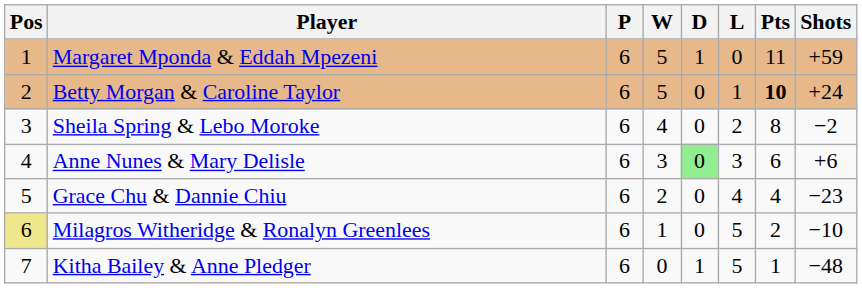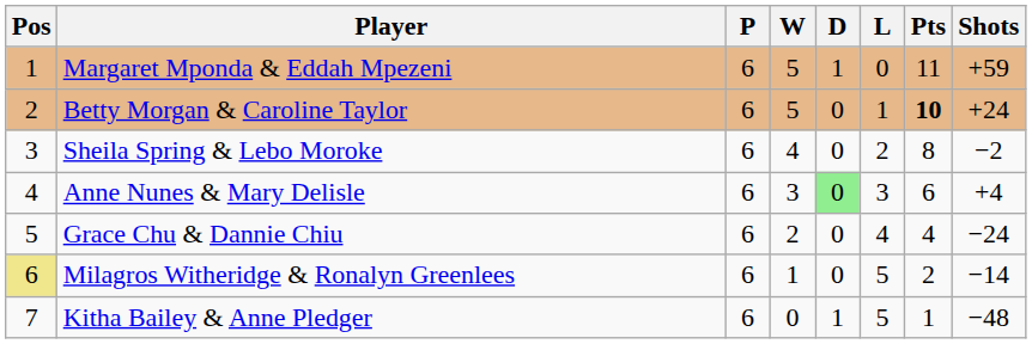 <table class="wikitable" style="font-size: 100%">
 <tr>
 <th width=20>Pos</th>
 <th width=400>Player</th>
 <th width=20>P</th>
 <th width=20>W</th>
 <th width=20>D</th>
 <th width=20>L</th>
 <th width=20>Pts</th>
 <th width=30>Shots</th>
 </tr>
 <tr align=center style="background: #E6B88A;">
 <td>1</td>
 <td align="left"> <a href='#'>Margaret Mponda</a> & <a href='#'>Eddah Mpezeni</a></td>
 <td>6</td>
 <td>5</td>
 <td>1</td>
 <td>0</td>
 <td>11</td>
 <td>+59</td>
 </tr>
 <tr align=center style="background: #E6B88A;">
 <td>2</td>
 <td align="left"> <a href='#'>Betty Morgan</a> & <a href='#'>Caroline Taylor</a></td>
 <td>6</td>
 <td>5</td>
 <td>0</td>
 <td>1</td>
 <td><strong>10</strong></td>
 <td>+24</td>
 </tr>
 <tr align=center>
 <td>3</td>
 <td align="left"> <a href='#'>Sheila Spring</a> & <a href='#'>Lebo Moroke</a></td>
 <td>6</td>
 <td>4</td>
 <td>0</td>
 <td>2</td>
 <td>8</td>
 <td>−2</td>
 </tr>
 <tr align=center>
 <td>4</td>
 <td align="left"> <a href='#'>Anne Nunes</a> & <a href='#'>Mary Delisle</a></td>
 <td>6</td>
 <td>3</td>
 <td style="background: lightgreen;">0</td>
 <td>3</td>
 <td>6</td>
-<td>+6</td>
+<td>+4</td>
 </tr>
 <tr align=center>
 <td>5</td>
 <td align="left"> <a href='#'>Grace Chu</a> & <a href='#'>Dannie Chiu</a></td>
 <td>6</td>
 <td>2</td>
 <td>0</td>
 <td>4</td>
 <td>4</td>
-<td>−23</td>
+<td>−24</td>
 </tr>
 <tr align=center>
 <td style="background: khaki;">6</td>
 <td align="left"> <a href='#'>Milagros Witheridge</a> & <a href='#'>Ronalyn Greenlees</a></td>
 <td>6</td>
 <td>1</td>
 <td>0</td>
 <td>5</td>
 <td>2</td>
-<td>−10</td>
+<td>−14</td>
 </tr>
 <tr align=center>
 <td>7</td>
 <td align="left"> <a href='#'>Kitha Bailey</a> & <a href='#'>Anne Pledger</a></td>
 <td>6</td>
 <td>0</td>
 <td>1</td>
 <td>5</td>
 <td>1</td>
 <td>−48</td>
 </tr>
 </table>
